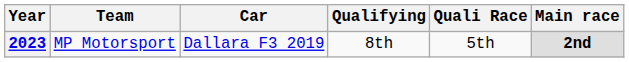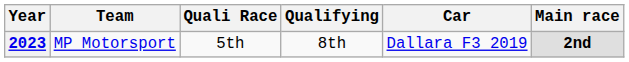 <table class="wikitable" style="text-align:center; font-size:90%">
 <tr>
 <th>Year</th>
 <th>Team</th>
+<th>Quali Race</th>
+<th>Qualifying</th>
 <th>Car</th>
-<th>Qualifying</th>
-<th>Quali Race</th>
 <th>Main race</th>
 </tr>
 <tr>
 <th><a href='#'>2023</a></th>
 <td align="left"> <a href='#'>MP Motorsport</a></td>
+<td>5th</td>
+<td>8th</td>
 <td align="left"><a href='#'>Dallara F3 2019</a></td>
-<td>8th</td>
-<td>5th</td>
 <td style="background:#DFDFDF;"><strong>2nd</strong></td>
 </tr>
 </table>
